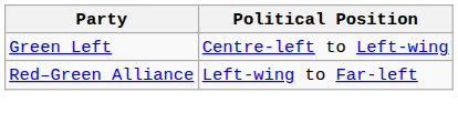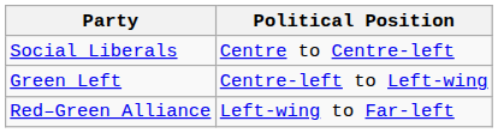 <table class="wikitable mw-collapsible mw-collapsed">
 <tr>
 <th>Party</th>
 <th>Political Position</th>
+</tr>
+<tr>
+<td><a href='#'>Social Liberals</a></td>
+<td><a href='#'>Centre</a> to <a href='#'>Centre-left</a></td>
 </tr>
 <tr>
 <td><a href='#'>Green Left</a></td>
 <td><a href='#'>Centre-left</a> to <a href='#'>Left-wing</a></td>
 </tr>
 <tr>
 <td><a href='#'>Red–Green Alliance</a></td>
 <td><a href='#'>Left-wing</a> to <a href='#'>Far-left</a></td>
 </tr>
 </table>
